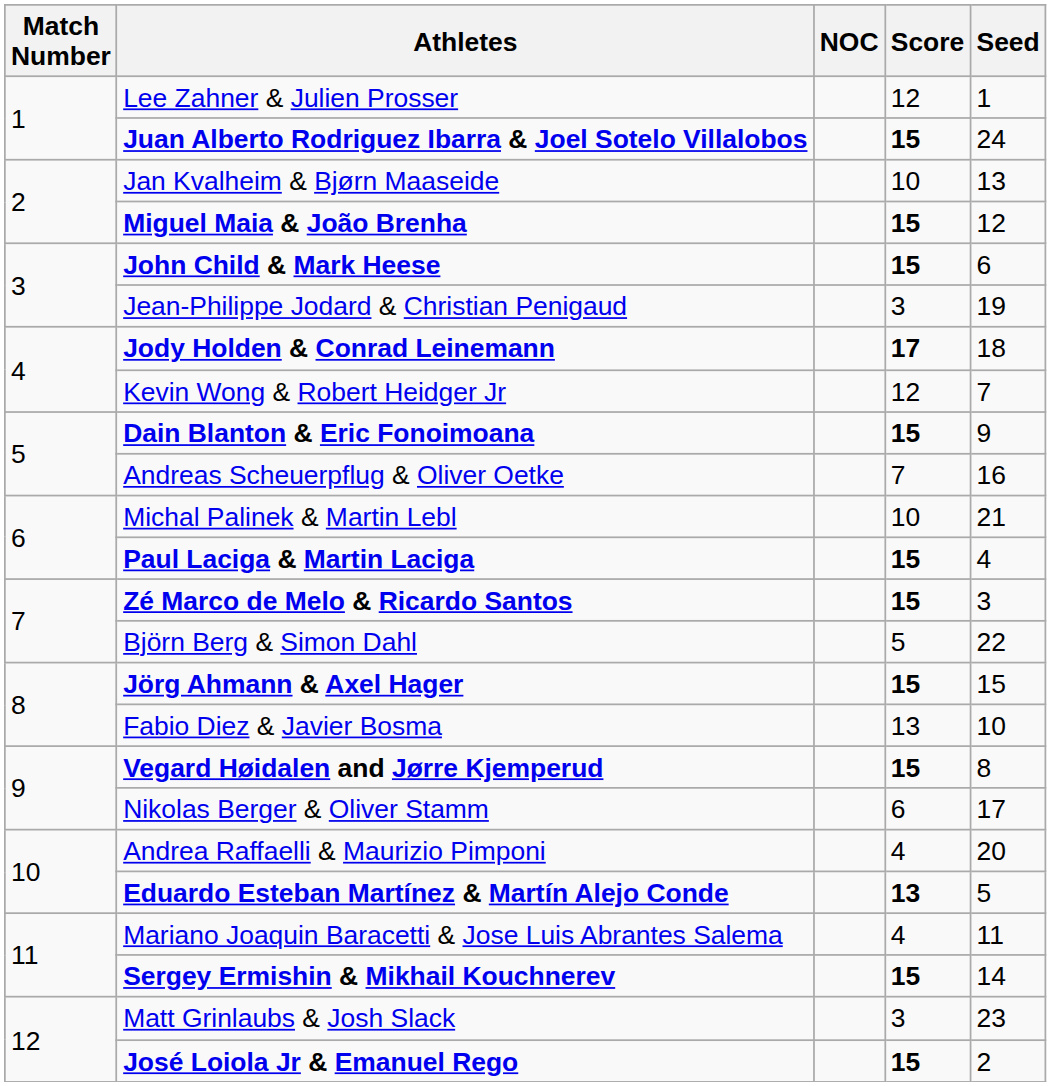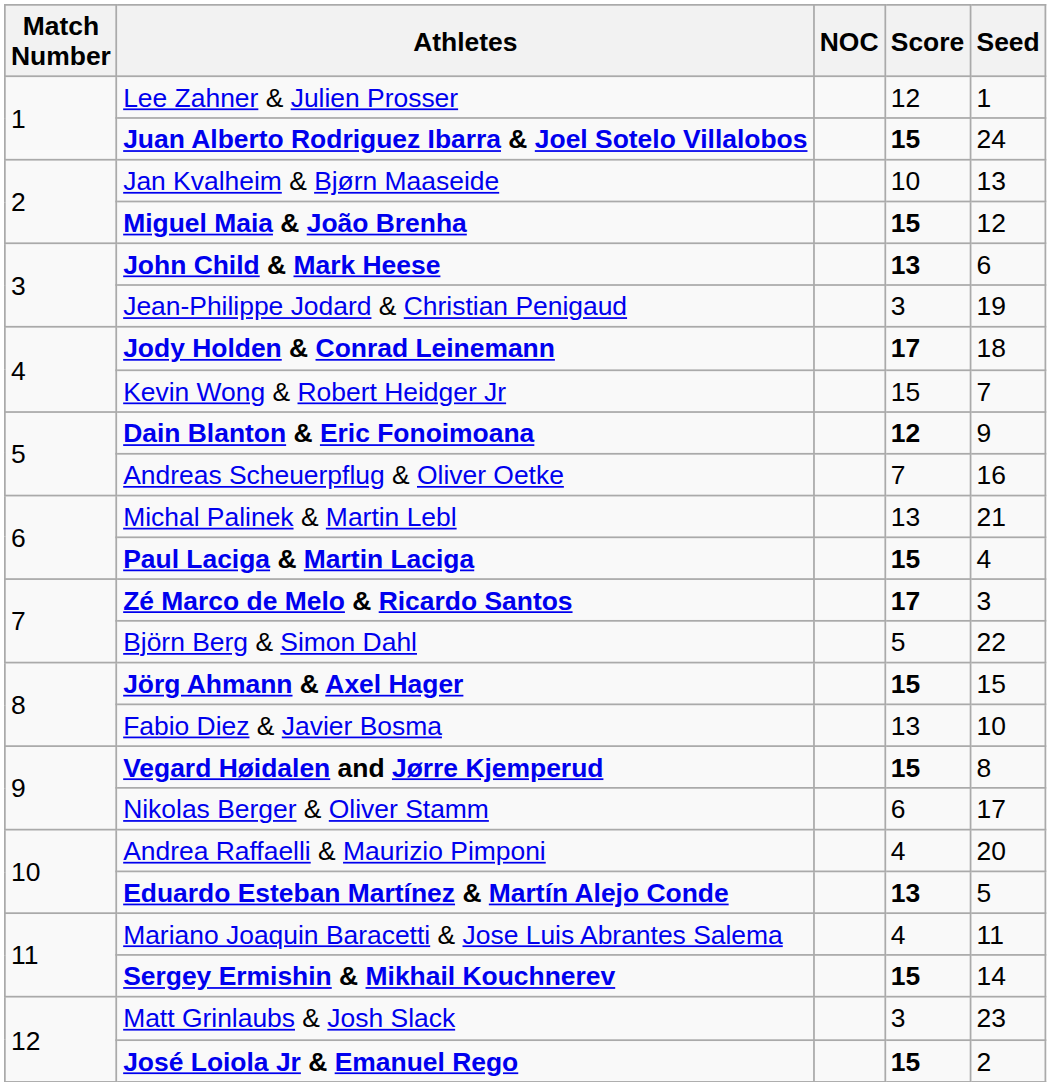 <table class="wikitable" style="font-size:95%;">
 <tr>
 <th>Match <br>Number</th>
 <th align="center">Athletes</th>
 <th>NOC</th>
 <th>Score</th>
 <th>Seed</th>
 </tr>
 <tr>
 <td Rowspan=2>1</td>
 <td><a href='#'>Lee Zahner</a> & <a href='#'>Julien Prosser</a></td>
 <td></td>
 <td>12</td>
 <td>1</td>
 </tr>
 <tr>
 <td><strong><a href='#'>Juan Alberto Rodriguez Ibarra</a> & <a href='#'>Joel Sotelo Villalobos</a></strong></td>
 <td></td>
 <td><strong>15</strong></td>
 <td>24</td>
 </tr>
 <tr>
 <td Rowspan=2>2</td>
 <td><a href='#'>Jan Kvalheim</a> & <a href='#'>Bjørn Maaseide</a></td>
 <td></td>
 <td>10</td>
 <td>13</td>
 </tr>
 <tr>
 <td><strong><a href='#'>Miguel Maia</a> & <a href='#'>João Brenha</a></strong></td>
 <td></td>
 <td><strong>15</strong></td>
 <td>12</td>
 </tr>
 <tr>
 <td Rowspan=2>3</td>
 <td><strong><a href='#'>John Child</a> & <a href='#'>Mark Heese</a></strong></td>
 <td></td>
-<td><strong>15</strong></td>
+<td><strong>13</strong></td>
 <td>6</td>
 </tr>
 <tr>
 <td><a href='#'>Jean-Philippe Jodard</a> & <a href='#'>Christian Penigaud</a></td>
 <td></td>
 <td>3</td>
 <td>19</td>
 </tr>
 <tr>
 <td Rowspan=2>4</td>
 <td><strong><a href='#'>Jody Holden</a> & <a href='#'>Conrad Leinemann</a></strong></td>
 <td></td>
 <td><strong>17</strong></td>
 <td>18</td>
 </tr>
 <tr>
 <td><a href='#'>Kevin Wong</a> & <a href='#'>Robert Heidger Jr</a></td>
 <td></td>
-<td>12</td>
+<td>15</td>
 <td>7</td>
 </tr>
 <tr>
 <td Rowspan=2>5</td>
 <td><strong><a href='#'>Dain Blanton</a> & <a href='#'>Eric Fonoimoana</a></strong></td>
 <td></td>
-<td><strong>15</strong></td>
+<td><strong>12</strong></td>
 <td>9</td>
 </tr>
 <tr>
 <td><a href='#'>Andreas Scheuerpflug</a> & <a href='#'>Oliver Oetke</a></td>
 <td></td>
 <td>7</td>
 <td>16</td>
 </tr>
 <tr>
 <td Rowspan=2>6</td>
 <td><a href='#'>Michal Palinek</a> & <a href='#'>Martin Lebl</a></td>
 <td></td>
-<td>10</td>
+<td>13</td>
 <td>21</td>
 </tr>
 <tr>
 <td><strong><a href='#'>Paul Laciga</a> & <a href='#'>Martin Laciga</a></strong></td>
 <td></td>
 <td><strong>15</strong></td>
 <td>4</td>
 </tr>
 <tr>
 <td Rowspan=2>7</td>
 <td><strong><a href='#'>Zé Marco de Melo</a> & <a href='#'>Ricardo Santos</a></strong></td>
 <td></td>
-<td><strong>15</strong></td>
+<td><strong>17</strong></td>
 <td>3</td>
 </tr>
 <tr>
 <td><a href='#'>Björn Berg</a> & <a href='#'>Simon Dahl</a></td>
 <td></td>
 <td>5</td>
 <td>22</td>
 </tr>
 <tr>
 <td Rowspan=2>8</td>
 <td><strong><a href='#'>Jörg Ahmann</a> & <a href='#'>Axel Hager</a></strong></td>
 <td></td>
 <td><strong>15</strong></td>
 <td>15</td>
 </tr>
 <tr>
 <td><a href='#'>Fabio Diez</a> & <a href='#'>Javier Bosma</a></td>
 <td></td>
 <td>13</td>
 <td>10</td>
 </tr>
 <tr>
 <td Rowspan=2>9</td>
 <td><strong><a href='#'>Vegard Høidalen</a> and <a href='#'>Jørre Kjemperud</a></strong></td>
 <td></td>
 <td><strong>15</strong></td>
 <td>8</td>
 </tr>
 <tr>
 <td><a href='#'>Nikolas Berger</a> & <a href='#'>Oliver Stamm</a></td>
 <td></td>
 <td>6</td>
 <td>17</td>
 </tr>
 <tr>
 <td Rowspan=2>10</td>
 <td><a href='#'>Andrea Raffaelli</a> & <a href='#'>Maurizio Pimponi</a></td>
 <td></td>
 <td>4</td>
 <td>20</td>
 </tr>
 <tr>
 <td><strong><a href='#'>Eduardo Esteban Martínez</a> & <a href='#'>Martín Alejo Conde</a></strong></td>
 <td></td>
 <td><strong>13</strong></td>
 <td>5</td>
 </tr>
 <tr>
 <td Rowspan=2>11</td>
 <td><a href='#'>Mariano Joaquin Baracetti</a> & <a href='#'>Jose Luis Abrantes Salema</a></td>
 <td></td>
 <td>4</td>
 <td>11</td>
 </tr>
 <tr>
 <td><strong><a href='#'>Sergey Ermishin</a> & <a href='#'>Mikhail Kouchnerev</a></strong></td>
 <td></td>
 <td><strong>15</strong></td>
 <td>14</td>
 </tr>
 <tr>
 <td Rowspan=2>12</td>
 <td><a href='#'>Matt Grinlaubs</a> & <a href='#'>Josh Slack</a></td>
 <td></td>
 <td>3</td>
 <td>23</td>
 </tr>
 <tr>
 <td><strong><a href='#'>José Loiola Jr</a> & <a href='#'>Emanuel Rego</a></strong></td>
 <td></td>
 <td><strong>15</strong></td>
 <td>2</td>
 </tr>
 </table>
